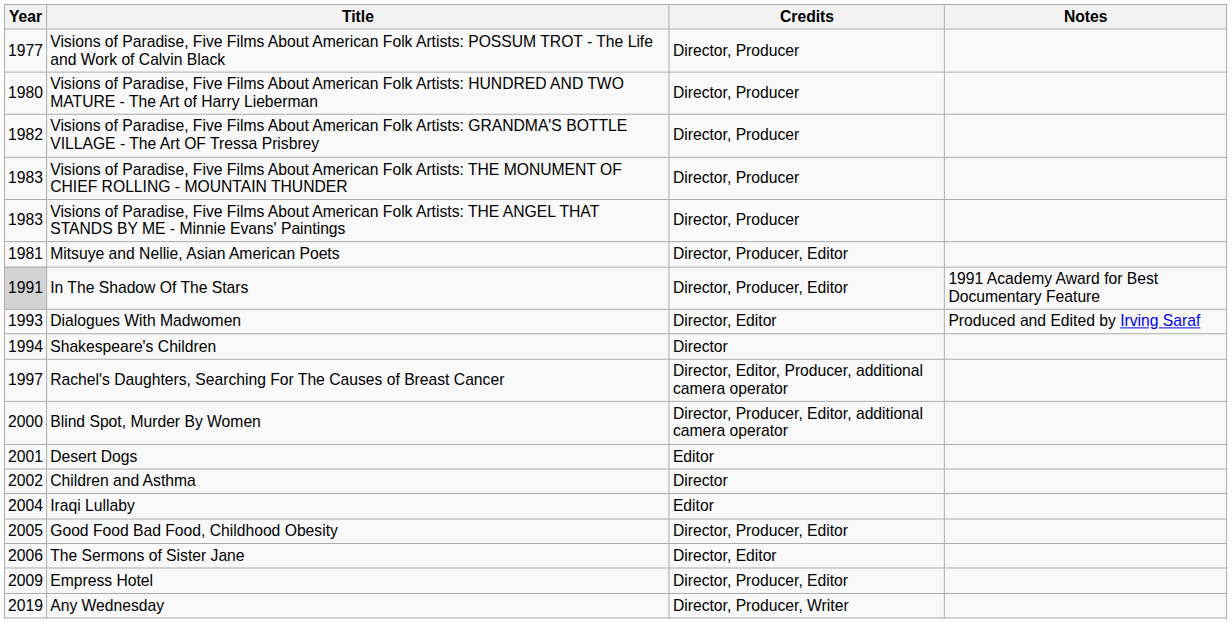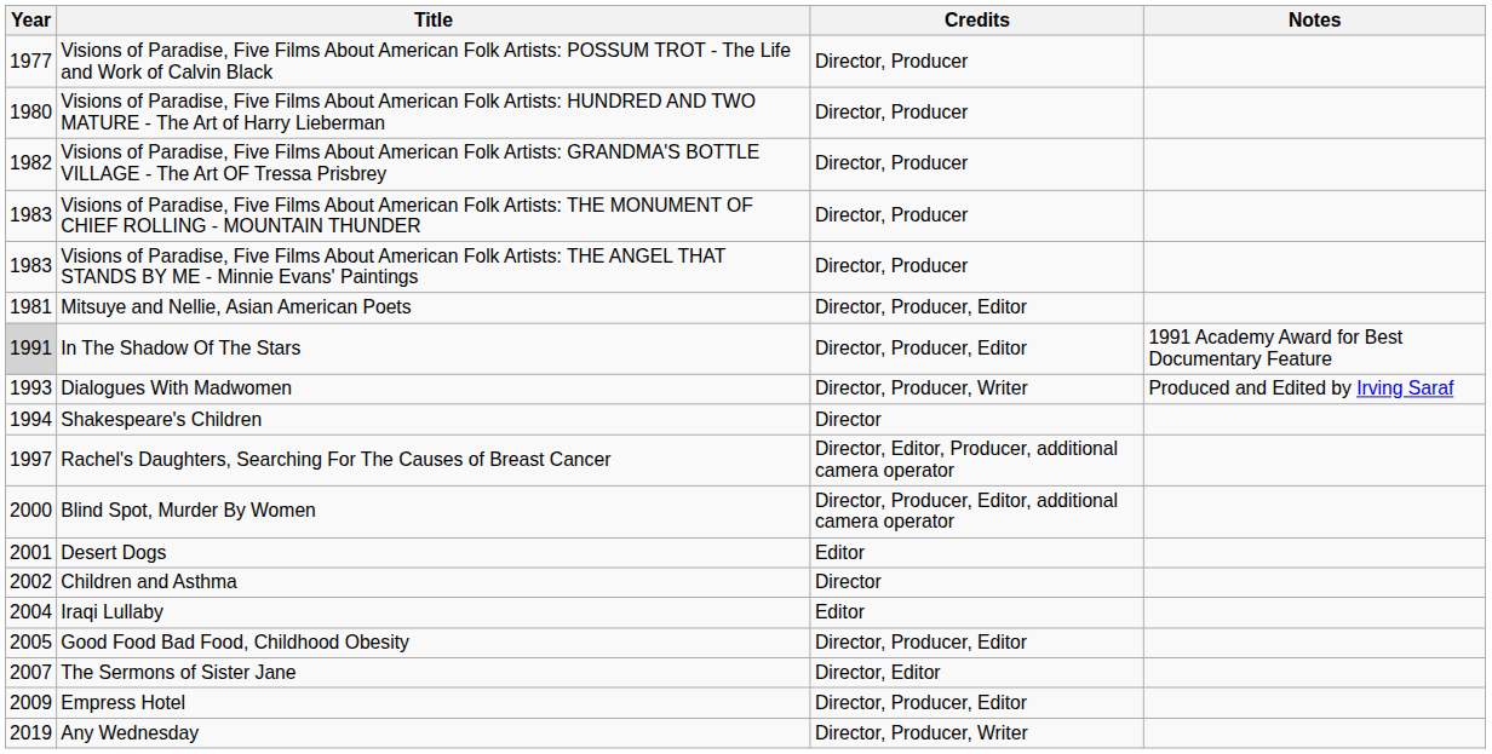 <table class="wikitable">
 <tr>
 <th>Year</th>
 <th>Title</th>
 <th>Credits</th>
 <th>Notes</th>
 </tr>
 <tr>
 <td>1977</td>
 <td>Visions of Paradise, Five Films About American Folk Artists: POSSUM TROT - The Life and Work of Calvin Black</td>
 <td>Director, Producer</td>
 <td></td>
 </tr>
 <tr>
 <td>1980</td>
 <td>Visions of Paradise, Five Films About American Folk Artists: HUNDRED AND TWO MATURE - The Art of Harry Lieberman</td>
 <td>Director, Producer</td>
 <td></td>
 </tr>
 <tr>
 <td>1982</td>
 <td>Visions of Paradise, Five Films About American Folk Artists: GRANDMA'S BOTTLE VILLAGE - The Art OF Tressa Prisbrey</td>
 <td>Director, Producer</td>
 <td></td>
 </tr>
 <tr>
 <td>1983</td>
 <td>Visions of Paradise, Five Films About American Folk Artists: THE MONUMENT OF CHIEF ROLLING - MOUNTAIN THUNDER</td>
 <td>Director, Producer</td>
 <td></td>
 </tr>
 <tr>
 <td>1983</td>
 <td>Visions of Paradise, Five Films About American Folk Artists: THE ANGEL THAT STANDS BY ME - Minnie Evans' Paintings</td>
 <td>Director, Producer</td>
 <td></td>
 </tr>
 <tr>
 <td>1981</td>
 <td>Mitsuye and Nellie, Asian American Poets</td>
 <td>Director, Producer, Editor</td>
 <td></td>
 </tr>
 <tr>
 <td style="background: lightgrey;">1991</td>
 <td>In The Shadow Of The Stars</td>
 <td>Director, Producer, Editor</td>
 <td>1991 Academy Award for Best Documentary Feature</td>
 </tr>
 <tr>
 <td>1993</td>
 <td>Dialogues With Madwomen</td>
-<td>Director, Editor</td>
+<td>Director, Producer, Writer</td>
 <td>Produced and Edited by <a href='#'>Irving Saraf</a></td>
 </tr>
 <tr>
 <td>1994</td>
 <td>Shakespeare's Children</td>
 <td>Director</td>
 <td></td>
 </tr>
 <tr>
 <td>1997</td>
 <td>Rachel's Daughters, Searching For The Causes of Breast Cancer</td>
 <td>Director, Editor, Producer, additional camera operator</td>
 <td></td>
 </tr>
 <tr>
 <td>2000</td>
 <td>Blind Spot, Murder By Women</td>
 <td>Director, Producer, Editor, additional camera operator</td>
 <td></td>
 </tr>
 <tr>
 <td>2001</td>
 <td>Desert Dogs</td>
 <td>Editor</td>
 <td></td>
 </tr>
 <tr>
 <td>2002</td>
 <td>Children and Asthma</td>
 <td>Director</td>
 <td></td>
 </tr>
 <tr>
 <td>2004</td>
 <td>Iraqi Lullaby</td>
 <td>Editor</td>
 <td></td>
 </tr>
 <tr>
 <td>2005</td>
 <td>Good Food Bad Food, Childhood Obesity</td>
 <td>Director, Producer, Editor</td>
 <td></td>
 </tr>
 <tr>
-<td>2006</td>
+<td>2007</td>
 <td>The Sermons of Sister Jane</td>
 <td>Director, Editor</td>
 <td></td>
 </tr>
 <tr>
 <td>2009</td>
 <td>Empress Hotel</td>
 <td>Director, Producer, Editor</td>
 <td></td>
 </tr>
 <tr>
 <td>2019</td>
 <td>Any Wednesday</td>
 <td>Director, Producer, Writer</td>
 <td></td>
 </tr>
 </table>
